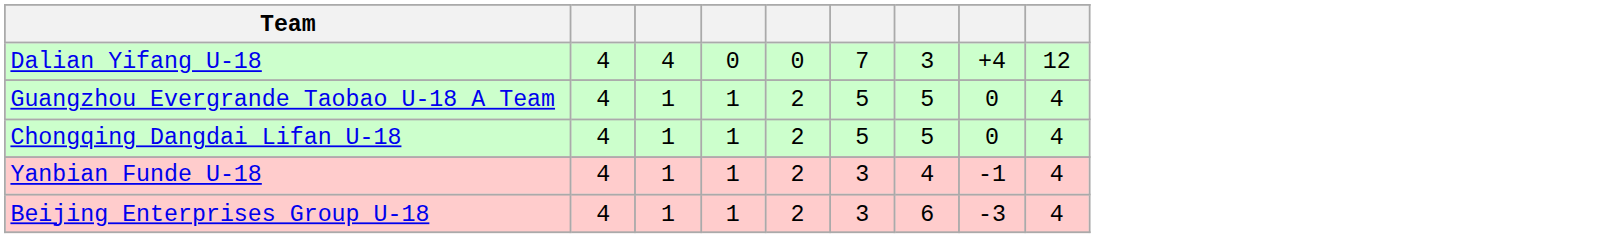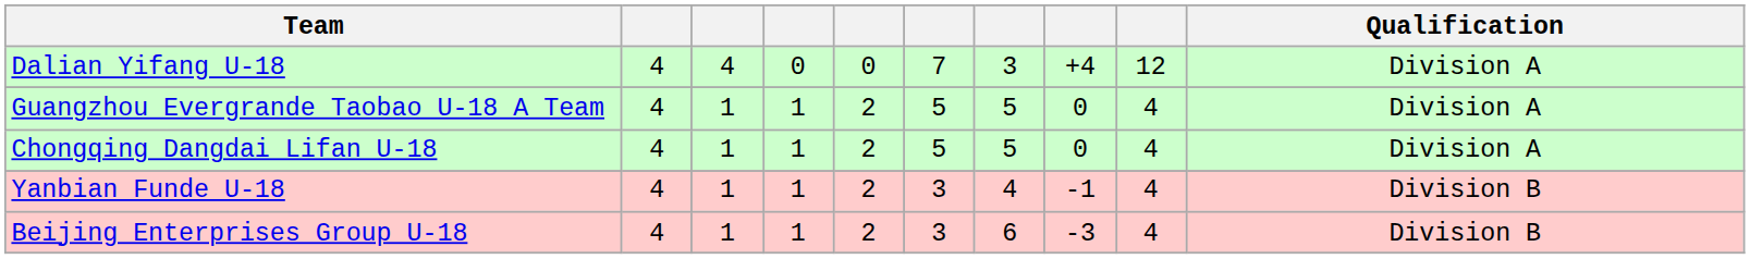 <table class="wikitable" style="text-align:center;">
 <tr>
 <th width=310>Team</th>
 <th width=30></th>
 <th width=30></th>
 <th width=30></th>
 <th width=30></th>
 <th width=30></th>
 <th width=30></th>
 <th width=30></th>
 <th width=30></th>
+<th width=280>Qualification</th>
 </tr>
 <tr bgcolor="#ccffcc">
 <td align="left"><a href='#'>Dalian Yifang U-18</a></td>
 <td>4</td>
 <td>4</td>
 <td>0</td>
 <td>0</td>
 <td>7</td>
 <td>3</td>
 <td>+4</td>
 <td>12</td>
+<td>Division A</td>
 </tr>
 <tr bgcolor="#ccffcc">
 <td align="left"><a href='#'>Guangzhou Evergrande Taobao U-18 A Team</a></td>
 <td>4</td>
 <td>1</td>
 <td>1</td>
 <td>2</td>
 <td>5</td>
 <td>5</td>
 <td>0</td>
 <td>4</td>
+<td>Division A</td>
 </tr>
 <tr bgcolor="#ccffcc">
 <td align="left"><a href='#'>Chongqing Dangdai Lifan U-18</a></td>
 <td>4</td>
 <td>1</td>
 <td>1</td>
 <td>2</td>
 <td>5</td>
 <td>5</td>
 <td>0</td>
 <td>4</td>
+<td>Division A</td>
 </tr>
 <tr bgcolor="#ffcccc">
 <td align="left"><a href='#'>Yanbian Funde U-18</a></td>
 <td>4</td>
 <td>1</td>
 <td>1</td>
 <td>2</td>
 <td>3</td>
 <td>4</td>
 <td>-1</td>
 <td>4</td>
+<td>Division B</td>
 </tr>
 <tr bgcolor="#ffcccc">
 <td align="left"><a href='#'>Beijing Enterprises Group U-18</a></td>
 <td>4</td>
 <td>1</td>
 <td>1</td>
 <td>2</td>
 <td>3</td>
 <td>6</td>
 <td>-3</td>
 <td>4</td>
+<td>Division B</td>
 </tr>
 </table>
